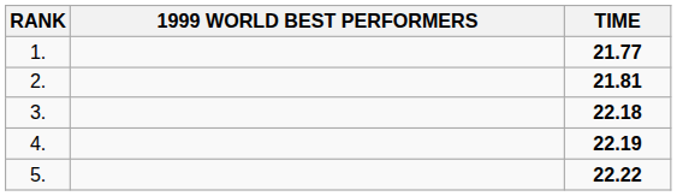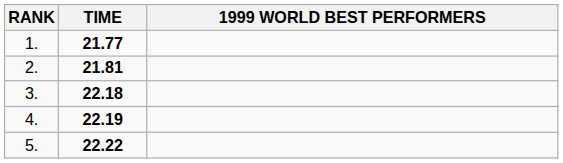 <table class="wikitable" style="border-collapse: collapse; font-size: 90%;">
 <tr>
 <th>RANK</th>
+<th align="center" style="width: 5em">TIME</th>
 <th align="center" style="width: 25em">1999 WORLD BEST PERFORMERS</th>
-<th align="center" style="width: 5em">TIME</th>
 </tr>
 <tr>
 <td align="center">1.</td>
+<td align="center"><strong>21.77</strong></td>
 <td></td>
-<td align="center"><strong>21.77</strong></td>
 </tr>
 <tr>
 <td align="center">2.</td>
+<td align="center"><strong>21.81</strong></td>
 <td></td>
-<td align="center"><strong>21.81</strong></td>
 </tr>
 <tr>
 <td align="center">3.</td>
+<td align="center"><strong>22.18</strong></td>
 <td></td>
-<td align="center"><strong>22.18</strong></td>
 </tr>
 <tr>
 <td align="center">4.</td>
+<td align="center"><strong>22.19</strong></td>
 <td></td>
-<td align="center"><strong>22.19</strong></td>
 </tr>
 <tr>
 <td align="center">5.</td>
+<td align="center"><strong>22.22</strong></td>
 <td></td>
-<td align="center"><strong>22.22</strong></td>
 </tr>
 </table>
